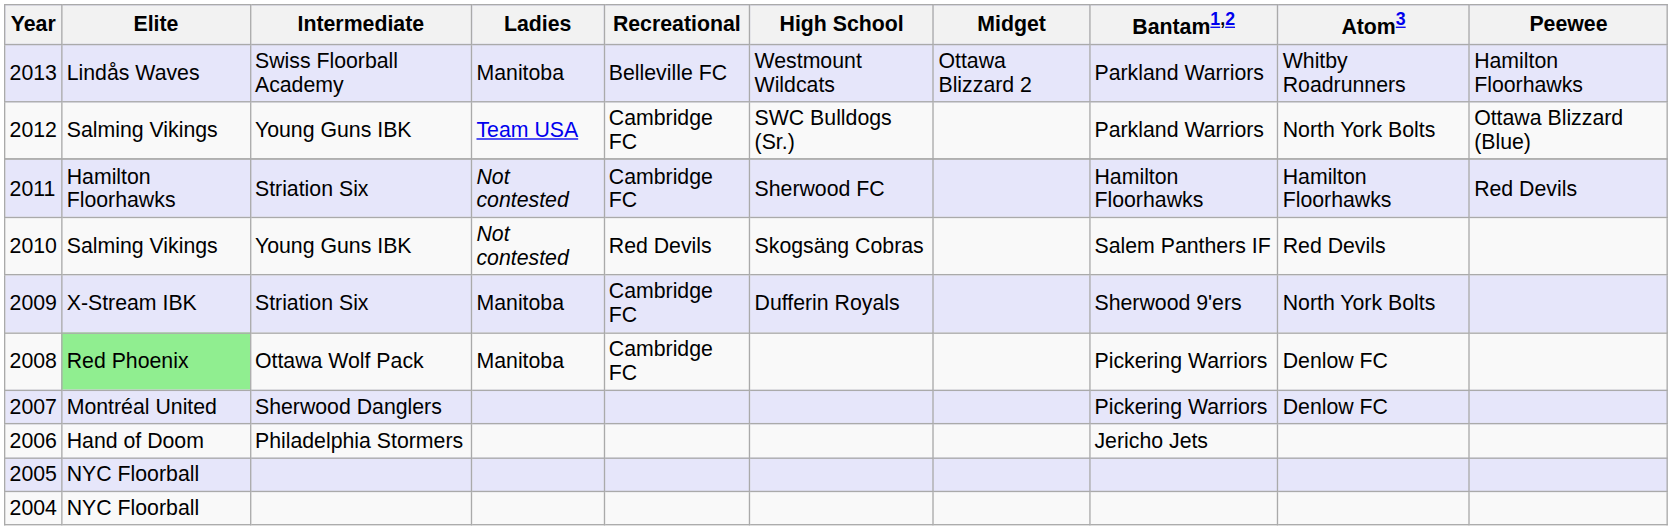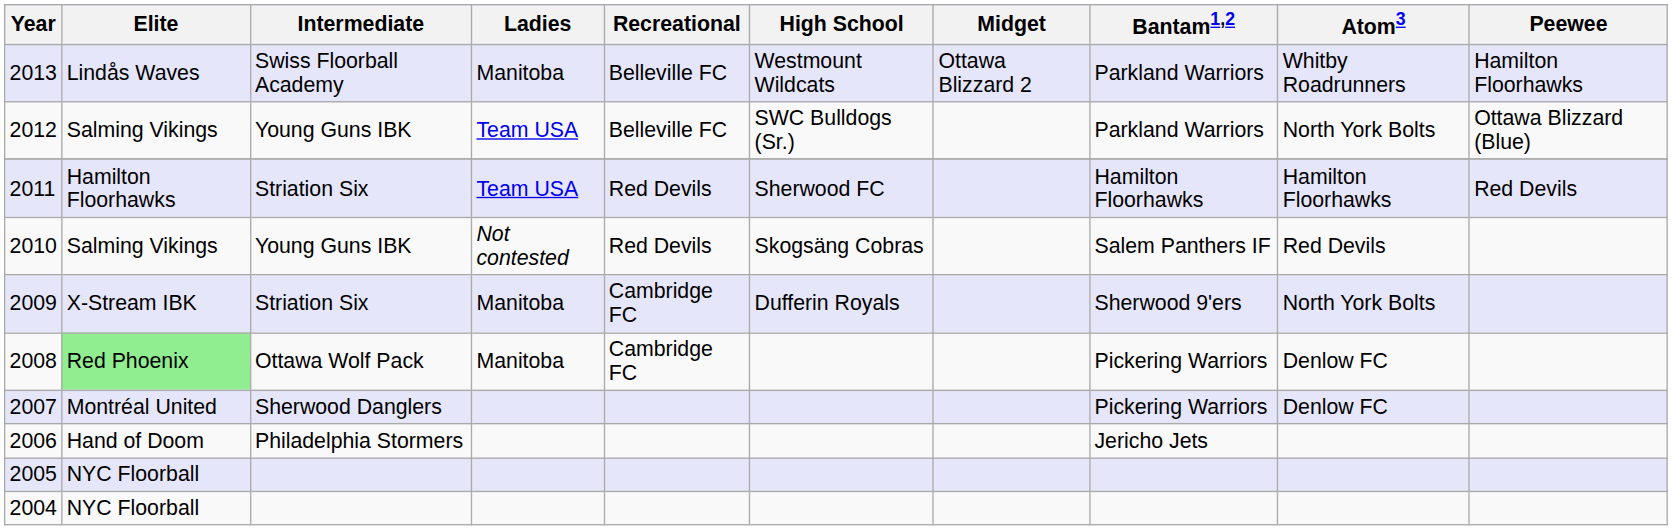 <table class="wikitable" width=99%>
 <tr style="background-color:#ccccff;text-align:left;">
 <th>Year</th>
 <th>Elite</th>
 <th>Intermediate</th>
 <th>Ladies</th>
 <th>Recreational</th>
 <th>High School</th>
 <th>Midget</th>
 <th>Bantam<sup><strong><a href='#'>1</a>,</strong><a href='#'>2</a></sup></th>
 <th>Atom<sup><strong><a href='#'>3</a></strong></sup></th>
 <th>Peewee</th>
 </tr>
 <tr style="background-color:#E6E6FA">
 <td>2013</td>
 <td> Lindås Waves</td>
 <td> Swiss Floorball Academy</td>
 <td> Manitoba</td>
 <td> Belleville FC</td>
 <td> Westmount Wildcats</td>
 <td> Ottawa Blizzard 2</td>
 <td> Parkland Warriors</td>
 <td> Whitby Roadrunners</td>
 <td> Hamilton Floorhawks</td>
 </tr>
 <tr>
 <td>2012</td>
 <td> Salming Vikings</td>
 <td> Young Guns IBK</td>
 <td> <a href='#'>Team USA</a></td>
-<td> Cambridge FC</td>
+<td> Belleville FC</td>
 <td> SWC Bulldogs (Sr.)</td>
 <td></td>
 <td> Parkland Warriors</td>
 <td> North York Bolts</td>
 <td> Ottawa Blizzard (Blue)</td>
 </tr>
 <tr>
 </tr>
 <tr style="background-color:#E6E6FA">
 <td>2011</td>
 <td> Hamilton Floorhawks</td>
 <td> Striation Six</td>
-<td><em>Not contested</em></td>
-<td> Cambridge FC</td>
+<td> <a href='#'>Team USA</a></td>
+<td> Red Devils</td>
 <td> Sherwood FC</td>
 <td></td>
 <td> Hamilton Floorhawks</td>
 <td> Hamilton Floorhawks</td>
 <td> Red Devils</td>
 </tr>
 <tr>
 <td>2010</td>
 <td> Salming Vikings</td>
 <td> Young Guns IBK</td>
 <td><em>Not contested</em></td>
 <td> Red Devils</td>
 <td> Skogsäng Cobras</td>
 <td></td>
 <td> Salem Panthers IF</td>
 <td> Red Devils</td>
 <td></td>
 </tr>
 <tr style="background-color:#E6E6FA">
 <td>2009</td>
 <td> X-Stream IBK</td>
 <td> Striation Six</td>
 <td> Manitoba</td>
 <td> Cambridge FC</td>
 <td> Dufferin Royals</td>
 <td></td>
 <td> Sherwood 9'ers</td>
 <td> North York Bolts</td>
 <td></td>
 </tr>
 <tr>
 <td>2008</td>
 <td style="background: lightgreen;"> Red Phoenix</td>
 <td> Ottawa Wolf Pack</td>
 <td> Manitoba</td>
 <td> Cambridge FC</td>
 <td></td>
 <td></td>
 <td> Pickering Warriors</td>
 <td> Denlow FC</td>
 <td></td>
 </tr>
 <tr style="background-color:#E6E6FA">
 <td>2007</td>
 <td> Montréal United</td>
 <td> Sherwood Danglers</td>
 <td></td>
 <td></td>
 <td></td>
 <td></td>
 <td> Pickering Warriors</td>
 <td> Denlow FC</td>
 <td></td>
 </tr>
 <tr>
 <td>2006</td>
 <td> Hand of Doom</td>
 <td> Philadelphia Stormers</td>
 <td></td>
 <td></td>
 <td></td>
 <td></td>
 <td> Jericho Jets</td>
 <td></td>
 <td></td>
 </tr>
 <tr style="background-color:#E6E6FA">
 <td>2005</td>
 <td> NYC Floorball</td>
 <td></td>
 <td></td>
 <td></td>
 <td></td>
 <td></td>
 <td></td>
 <td></td>
 <td></td>
 </tr>
 <tr>
 <td>2004</td>
 <td> NYC Floorball</td>
 <td></td>
 <td></td>
 <td></td>
 <td></td>
 <td></td>
 <td></td>
 <td></td>
 <td></td>
 </tr>
 </table>
